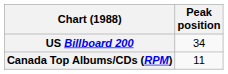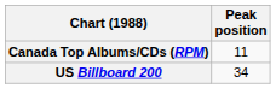 <table class="wikitable sortable plainrowheaders">
 <tr>
 <th>Chart (1988)</th>
 <th>Peak<br>position</th>
 </tr>
 <tr>
+<th scope="row">Canada Top Albums/CDs (<em><a href='#'>RPM</a></em>)</th>
+<td align="center">11</td>
+</tr>
+<tr>
 <th scope="row">US <em><a href='#'>Billboard 200</a></em></th>
 <td align="center">34</td>
 </tr>
-<tr>
-<th scope="row">Canada Top Albums/CDs (<em><a href='#'>RPM</a></em>)</th>
-<td align="center">11</td>
-</tr>
 </table>
